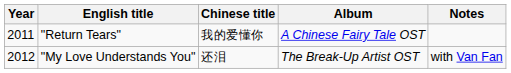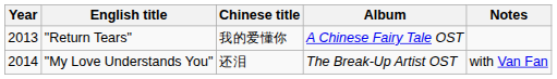 <table class="wikitable">
 <tr>
 <th>Year</th>
 <th>English title</th>
 <th>Chinese title</th>
 <th>Album</th>
 <th>Notes</th>
 </tr>
 <tr>
-<td>2011</td>
+<td>2013</td>
 <td>"Return Tears"</td>
 <td>我的爱懂你</td>
 <td><em><a href='#'>A Chinese Fairy Tale</a> OST</em></td>
 <td></td>
 </tr>
 <tr>
-<td>2012</td>
+<td>2014</td>
 <td>"My Love Understands You"</td>
 <td>还泪</td>
 <td><em>The Break-Up Artist OST</em></td>
 <td>with <a href='#'>Van Fan</a></td>
 </tr>
 </table>
